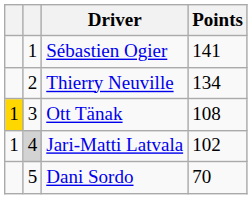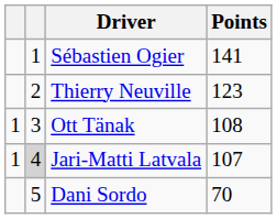 <table class="wikitable" style="font-size: 85%;">
 <tr>
 <th></th>
 <th></th>
 <th>Driver</th>
 <th>Points</th>
 </tr>
 <tr>
 <td align="left"></td>
 <td align="center">1</td>
 <td> <a href='#'>Sébastien Ogier</a></td>
 <td align="left">141</td>
 </tr>
 <tr>
 <td align="left"></td>
 <td align="center">2</td>
 <td> <a href='#'>Thierry Neuville</a></td>
-<td align="left">134</td>
+<td align="left">123</td>
 </tr>
 <tr>
-<td align="left" style="background: gold;"> 1</td>
+<td align="left"> 1</td>
 <td align="center">3</td>
 <td> <a href='#'>Ott Tänak</a></td>
 <td align="left">108</td>
 </tr>
 <tr>
 <td align="left"> 1</td>
 <td align="center" style="background: lightgrey;">4</td>
 <td> <a href='#'>Jari-Matti Latvala</a></td>
-<td align="left">102</td>
+<td align="left">107</td>
 </tr>
 <tr>
 <td align="left"></td>
 <td align="center">5</td>
 <td> <a href='#'>Dani Sordo</a></td>
 <td align="left">70</td>
 </tr>
 </table>
